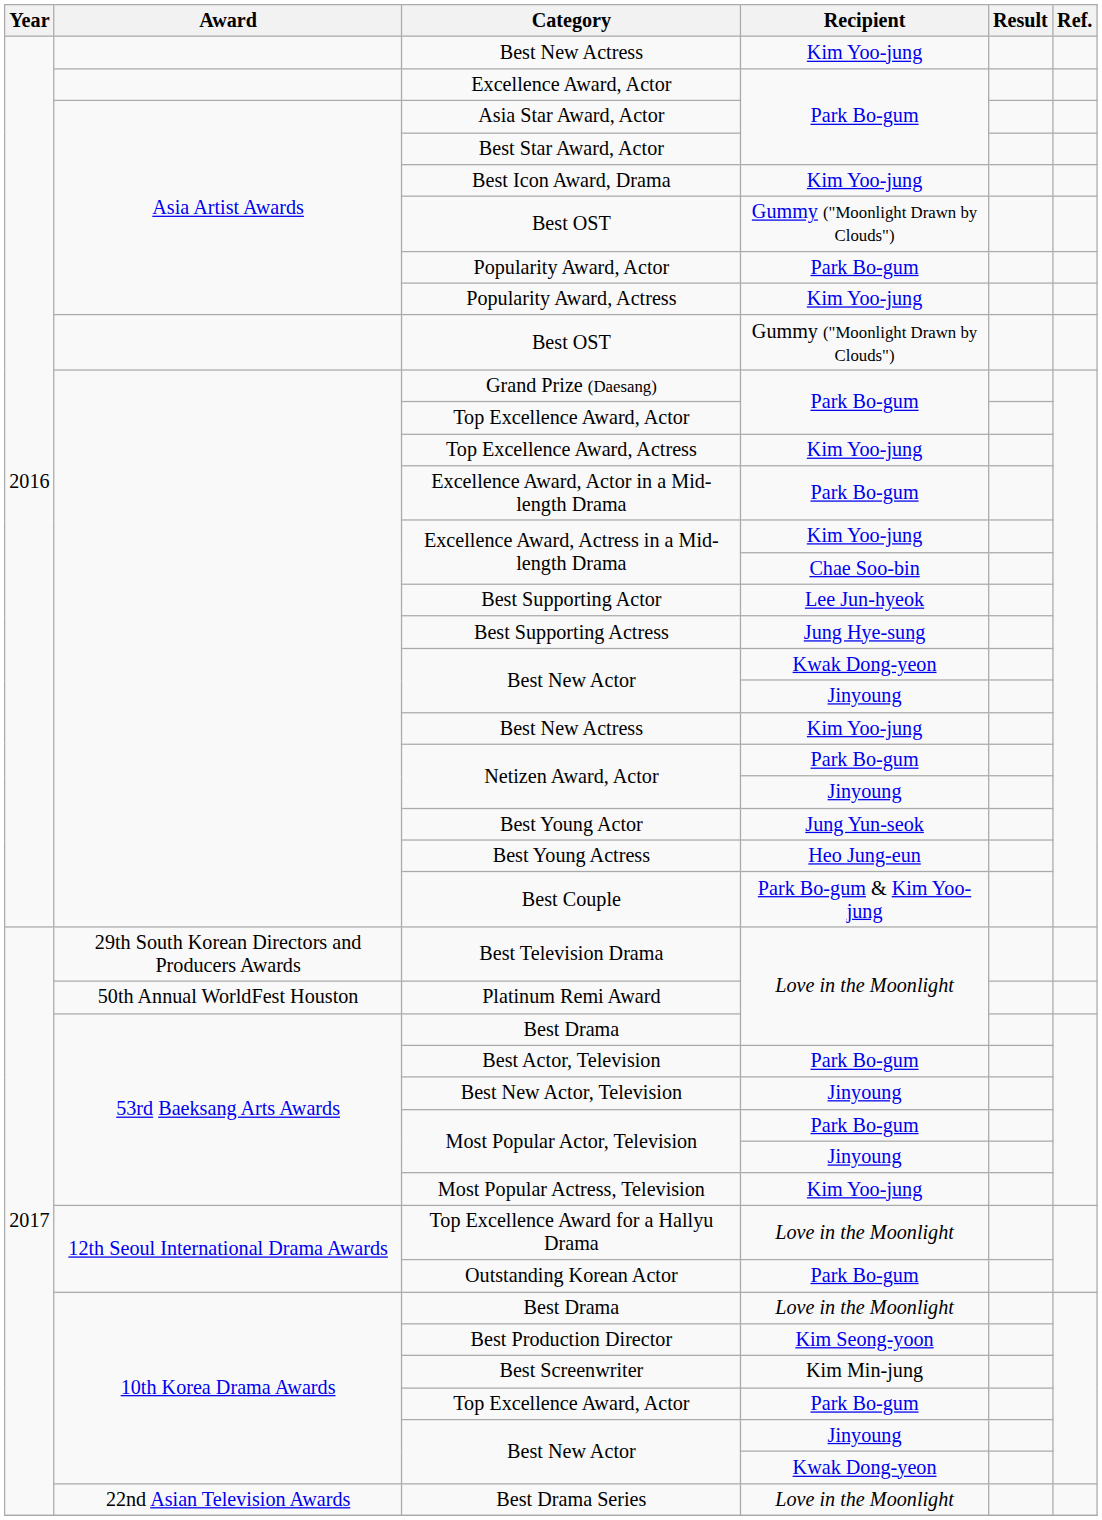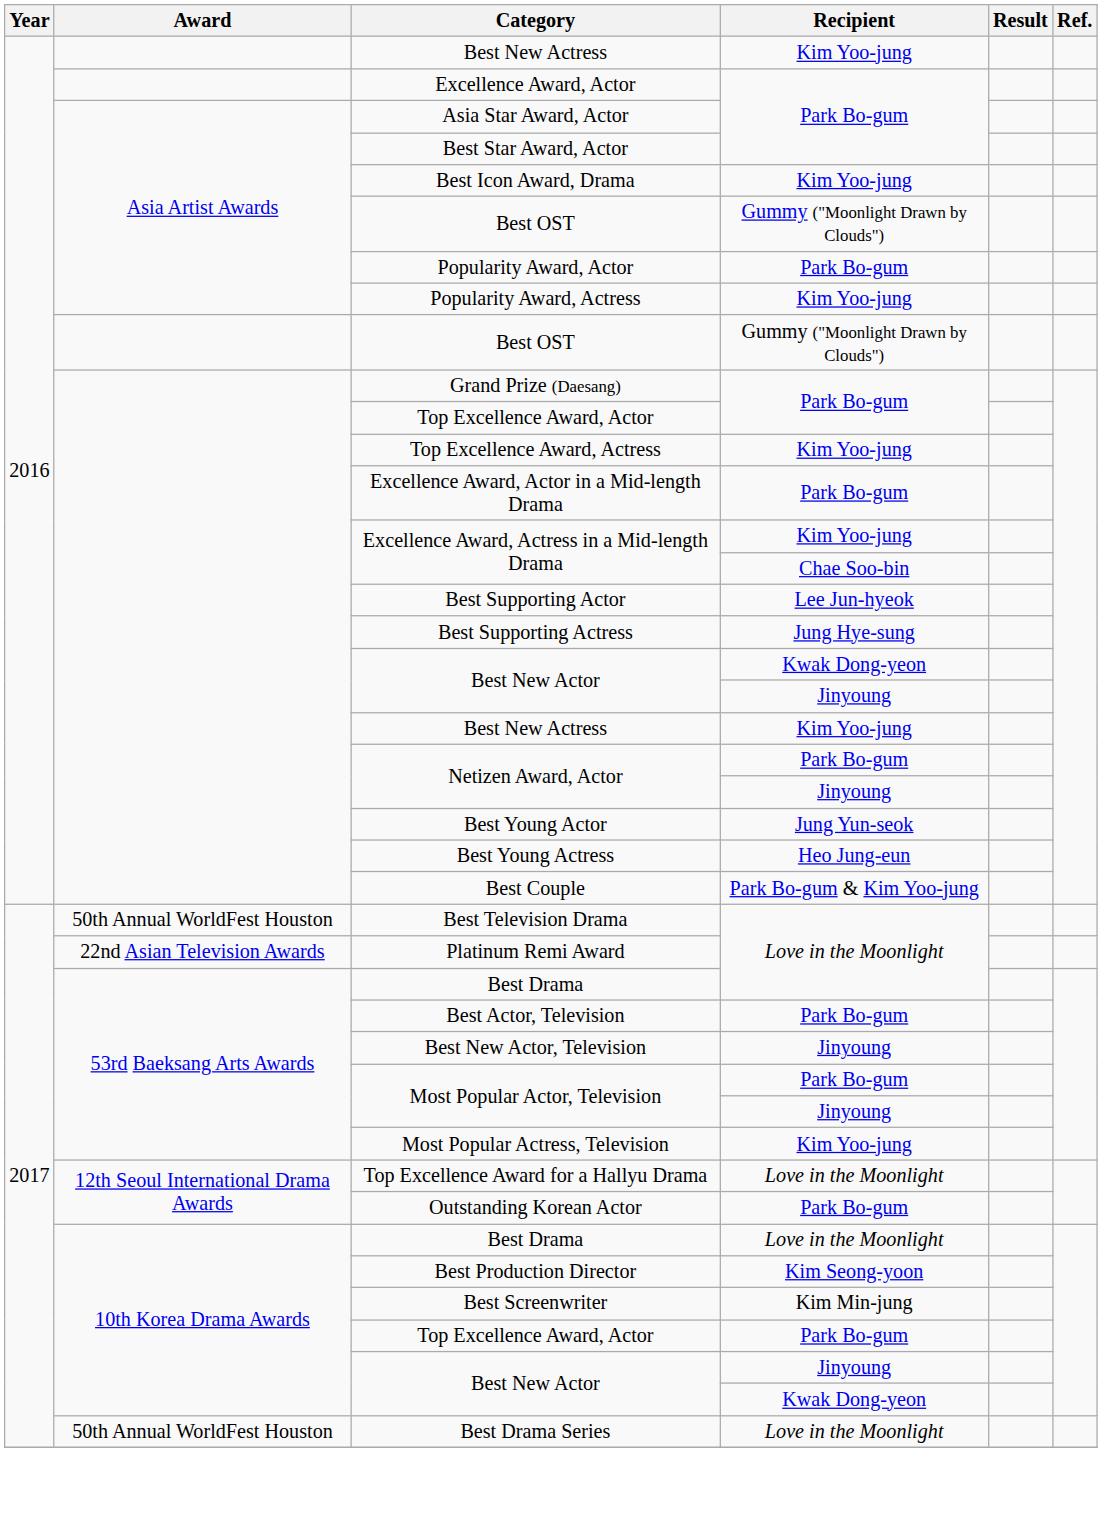 <table class="wikitable" style="text-align: center;">
 <tr>
 <th>Year</th>
 <th>Award</th>
 <th>Category</th>
 <th>Recipient</th>
 <th>Result</th>
 <th>Ref.</th>
 </tr>
 <tr>
 <td rowspan="25" style="text-align:center;">2016</td>
 <td></td>
 <td>Best New Actress</td>
 <td><a href='#'>Kim Yoo-jung</a></td>
 <td></td>
 <td></td>
 </tr>
 <tr>
 <td></td>
 <td>Excellence Award, Actor</td>
 <td rowspan="3"><a href='#'>Park Bo-gum</a></td>
 <td></td>
 <td></td>
 </tr>
 <tr>
 <td rowspan="6" style="text-align:center;"><a href='#'>Asia Artist Awards</a></td>
 <td>Asia Star Award, Actor</td>
 <td></td>
 <td></td>
 </tr>
 <tr>
 <td>Best Star Award, Actor</td>
 <td></td>
 <td></td>
 </tr>
 <tr>
 <td>Best Icon Award, Drama</td>
 <td><a href='#'>Kim Yoo-jung</a></td>
 <td></td>
 <td></td>
 </tr>
 <tr>
 <td>Best OST</td>
 <td><a href='#'>Gummy</a> <small>("Moonlight Drawn by Clouds")</small></td>
 <td></td>
 <td></td>
 </tr>
 <tr>
 <td>Popularity Award, Actor</td>
 <td><a href='#'>Park Bo-gum</a></td>
 <td></td>
 <td></td>
 </tr>
 <tr>
 <td>Popularity Award, Actress</td>
 <td><a href='#'>Kim Yoo-jung</a></td>
 <td></td>
 <td></td>
 </tr>
 <tr>
 <td></td>
 <td>Best OST</td>
 <td>Gummy <small>("Moonlight Drawn by Clouds")</small></td>
 <td></td>
 <td></td>
 </tr>
 <tr>
 <td rowspan="16"></td>
 <td>Grand Prize <small>(Daesang)</small></td>
 <td rowspan="2"><a href='#'>Park Bo-gum</a></td>
 <td></td>
 <td rowspan="16"><br><br><br><br><br></td>
 </tr>
 <tr>
 <td>Top Excellence Award, Actor</td>
 <td></td>
 </tr>
 <tr>
 <td>Top Excellence Award, Actress</td>
 <td><a href='#'>Kim Yoo-jung</a></td>
 <td></td>
 </tr>
 <tr>
 <td>Excellence Award, Actor in a Mid-length Drama</td>
 <td><a href='#'>Park Bo-gum</a></td>
 <td></td>
 </tr>
 <tr>
 <td rowspan="2">Excellence Award, Actress in a Mid-length Drama</td>
 <td><a href='#'>Kim Yoo-jung</a></td>
 <td></td>
 </tr>
 <tr>
 <td><a href='#'>Chae Soo-bin</a></td>
 <td></td>
 </tr>
 <tr>
 <td>Best Supporting Actor</td>
 <td><a href='#'>Lee Jun-hyeok</a></td>
 <td></td>
 </tr>
 <tr>
 <td>Best Supporting Actress</td>
 <td><a href='#'>Jung Hye-sung</a></td>
 <td></td>
 </tr>
 <tr>
 <td rowspan="2">Best New Actor</td>
 <td><a href='#'>Kwak Dong-yeon</a></td>
 <td></td>
 </tr>
 <tr>
 <td><a href='#'>Jinyoung</a></td>
 <td></td>
 </tr>
 <tr>
 <td>Best New Actress</td>
 <td><a href='#'>Kim Yoo-jung</a></td>
 <td></td>
 </tr>
 <tr>
 <td rowspan="2">Netizen Award, Actor</td>
 <td><a href='#'>Park Bo-gum</a></td>
 <td></td>
 </tr>
 <tr>
 <td><a href='#'>Jinyoung</a></td>
 <td></td>
 </tr>
 <tr>
 <td>Best Young Actor</td>
 <td><a href='#'>Jung Yun-seok</a></td>
 <td></td>
 </tr>
 <tr>
 <td>Best Young Actress</td>
 <td><a href='#'>Heo Jung-eun</a></td>
 <td></td>
 </tr>
 <tr>
 <td>Best Couple</td>
 <td><a href='#'>Park Bo-gum</a> & <a href='#'>Kim Yoo-jung</a></td>
 <td></td>
 </tr>
 <tr>
 <td rowspan="17">2017</td>
-<td>29th South Korean Directors and Producers Awards</td>
+<td>50th Annual WorldFest Houston</td>
 <td>Best Television Drama</td>
 <td rowspan="3"><em>Love in the Moonlight</em></td>
 <td></td>
 <td></td>
 </tr>
 <tr>
-<td>50th Annual WorldFest Houston</td>
+<td>22nd <a href='#'>Asian Television Awards</a></td>
 <td>Platinum Remi Award</td>
 <td></td>
 <td></td>
 </tr>
 <tr>
 <td rowspan="6"><a href='#'>53rd</a> <a href='#'>Baeksang Arts Awards</a></td>
 <td>Best Drama</td>
 <td></td>
 <td rowspan="6"></td>
 </tr>
 <tr>
 <td>Best Actor, Television</td>
 <td><a href='#'>Park Bo-gum</a></td>
 <td></td>
 </tr>
 <tr>
 <td>Best New Actor, Television</td>
 <td><a href='#'>Jinyoung</a></td>
 <td></td>
 </tr>
 <tr>
 <td rowspan="2">Most Popular Actor, Television</td>
 <td><a href='#'>Park Bo-gum</a></td>
 <td></td>
 </tr>
 <tr>
 <td><a href='#'>Jinyoung</a></td>
 <td></td>
 </tr>
 <tr>
 <td>Most Popular Actress, Television</td>
 <td><a href='#'>Kim Yoo-jung</a></td>
 <td></td>
 </tr>
 <tr>
 <td rowspan="2"><a href='#'>12th Seoul International Drama Awards</a></td>
 <td>Top Excellence Award for a Hallyu Drama</td>
 <td><em>Love in the Moonlight</em></td>
 <td></td>
 <td rowspan="2"></td>
 </tr>
 <tr>
 <td>Outstanding Korean Actor</td>
 <td><a href='#'>Park Bo-gum</a></td>
 <td></td>
 </tr>
 <tr>
 <td rowspan="6"><a href='#'>10th Korea Drama Awards</a></td>
 <td>Best Drama</td>
 <td><em>Love in the Moonlight</em></td>
 <td></td>
 <td rowspan="6"></td>
 </tr>
 <tr>
 <td>Best Production Director</td>
 <td><a href='#'>Kim Seong-yoon</a></td>
 <td></td>
 </tr>
 <tr>
 <td>Best Screenwriter</td>
 <td>Kim Min-jung</td>
 <td></td>
 </tr>
 <tr>
 <td>Top Excellence Award, Actor</td>
 <td><a href='#'>Park Bo-gum</a></td>
 <td></td>
 </tr>
 <tr>
 <td rowspan="2">Best New Actor</td>
 <td><a href='#'>Jinyoung</a></td>
 <td></td>
 </tr>
 <tr>
 <td><a href='#'>Kwak Dong-yeon</a></td>
 <td></td>
 </tr>
 <tr>
-<td>22nd <a href='#'>Asian Television Awards</a></td>
+<td>50th Annual WorldFest Houston</td>
 <td>Best Drama Series</td>
 <td><em>Love in the Moonlight</em></td>
 <td></td>
 <td></td>
 </tr>
 <tr>
 </tr>
 </table>
